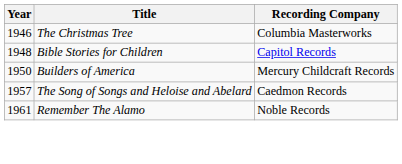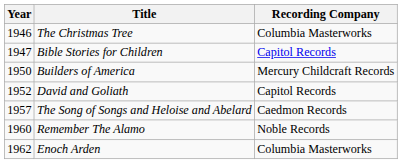 <table class="wikitable">
 <tr>
 <th>Year</th>
 <th>Title</th>
 <th>Recording Company</th>
 </tr>
 <tr>
 <td>1946</td>
 <td><em>The Christmas Tree</em></td>
 <td>Columbia Masterworks</td>
 </tr>
 <tr>
-<td>1948</td>
+<td>1947</td>
 <td><em>Bible Stories for Children</em></td>
 <td><a href='#'>Capitol Records</a></td>
 </tr>
 <tr>
 <td>1950</td>
 <td><em>Builders of America</em></td>
 <td>Mercury Childcraft Records</td>
 </tr>
 <tr>
+<td>1952</td>
+<td><em>David and Goliath</em></td>
+<td>Capitol Records</td>
+</tr>
+<tr>
 <td>1957</td>
 <td><em>The Song of Songs and Heloise and Abelard</em></td>
 <td>Caedmon Records</td>
 </tr>
 <tr>
-<td>1961</td>
+<td>1960</td>
 <td><em>Remember The Alamo</em></td>
 <td>Noble Records</td>
 </tr>
+<tr>
+<td>1962</td>
+<td><em>Enoch Arden</em></td>
+<td>Columbia Masterworks</td>
+</tr>
 </table>
